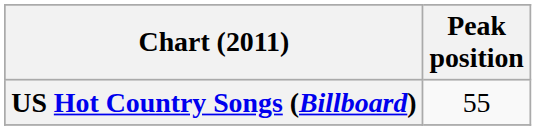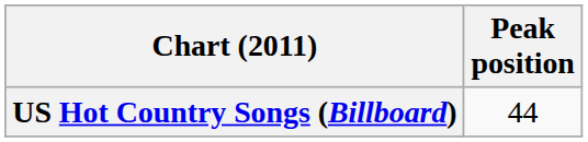 <table class="wikitable plainrowheaders" style="text-align:center">
 <tr>
 <th>Chart (2011)</th>
 <th>Peak<br>position</th>
 </tr>
 <tr>
 <th scope="row">US <a href='#'>Hot Country Songs</a> (<em><a href='#'>Billboard</a></em>)</th>
-<td style="text-align:center;">55</td>
+<td style="text-align:center;">44</td>
 </tr>
 </table>
